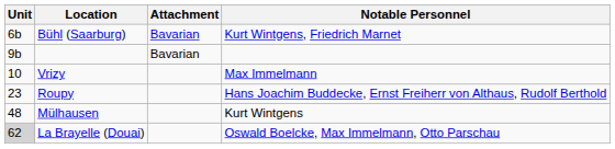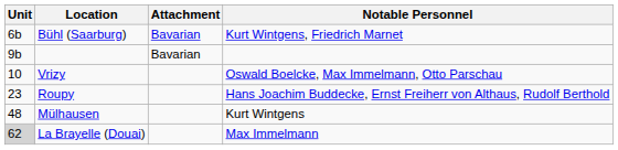 <table class="wikitable">
 <tr>
 <th>Unit</th>
 <th>Location</th>
 <th>Attachment</th>
 <th>Notable Personnel</th>
 </tr>
 <tr>
 <td>6b</td>
 <td><a href='#'>Bühl</a> (<a href='#'>Saarburg</a>)</td>
 <td><a href='#'>Bavarian</a></td>
 <td><a href='#'>Kurt Wintgens</a>, <a href='#'>Friedrich Marnet</a></td>
 </tr>
 <tr>
 <td>9b</td>
 <td></td>
 <td>Bavarian</td>
 <td></td>
 </tr>
 <tr>
 <td>10</td>
 <td><a href='#'>Vrizy</a></td>
 <td></td>
-<td><a href='#'>Max Immelmann</a></td>
+<td><a href='#'>Oswald Boelcke</a>, <a href='#'>Max Immelmann</a>, <a href='#'>Otto Parschau</a></td>
 </tr>
 <tr>
 <td>23</td>
 <td><a href='#'>Roupy</a></td>
 <td></td>
 <td><a href='#'>Hans Joachim Buddecke</a>, <a href='#'>Ernst Freiherr von Althaus</a>, <a href='#'>Rudolf Berthold</a></td>
 </tr>
 <tr>
 <td>48</td>
 <td><a href='#'>Mülhausen</a></td>
 <td></td>
 <td>Kurt Wintgens</td>
 </tr>
 <tr>
 <td style="background: lightgrey;">62</td>
 <td><a href='#'>La Brayelle</a> (<a href='#'>Douai</a>)</td>
 <td></td>
-<td><a href='#'>Oswald Boelcke</a>, <a href='#'>Max Immelmann</a>, <a href='#'>Otto Parschau</a></td>
+<td><a href='#'>Max Immelmann</a></td>
 </tr>
 </table>
